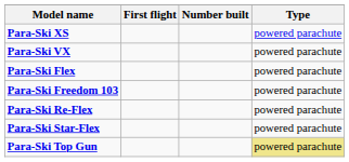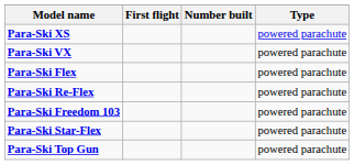 <table class="wikitable" align=center style="font-size:90%;">
 <tr>
 </tr>
 <tr style="background:#efefef;">
 <th>Model name</th>
 <th>First flight</th>
 <th>Number built</th>
 <th>Type</th>
 </tr>
 <tr>
 <td align=left><strong><a href='#'>Para-Ski XS</a></strong></td>
 <td align=center></td>
 <td align=center></td>
 <td align=left><a href='#'>powered parachute</a></td>
 </tr>
 <tr>
 <td align=left><strong><a href='#'>Para-Ski VX</a></strong></td>
 <td align=center></td>
 <td align=center></td>
 <td align=left>powered parachute</td>
 </tr>
 <tr>
 <td align=left><strong><a href='#'>Para-Ski Flex</a></strong></td>
 <td align=center></td>
 <td align=center></td>
 <td align=left>powered parachute</td>
 </tr>
 <tr>
-<td align=left><strong><a href='#'>Para-Ski Freedom 103</a></strong></td>
+<td align=left><strong><a href='#'>Para-Ski Re-Flex</a></strong></td>
 <td align=center></td>
 <td align=center></td>
 <td align=left>powered parachute</td>
 </tr>
 <tr>
-<td align=left><strong><a href='#'>Para-Ski Re-Flex</a></strong></td>
+<td align=left><strong><a href='#'>Para-Ski Freedom 103</a></strong></td>
 <td align=center></td>
 <td align=center></td>
 <td align=left>powered parachute</td>
 </tr>
 <tr>
 <td align=left><strong><a href='#'>Para-Ski Star-Flex</a></strong></td>
 <td align=center></td>
 <td align=center></td>
 <td align=left>powered parachute</td>
 </tr>
 <tr>
 <td align=left><strong><a href='#'>Para-Ski Top Gun</a></strong></td>
 <td align=center></td>
 <td align=center></td>
-<td align=left style="background: khaki;">powered parachute</td>
+<td align=left>powered parachute</td>
 </tr>
 </table>
